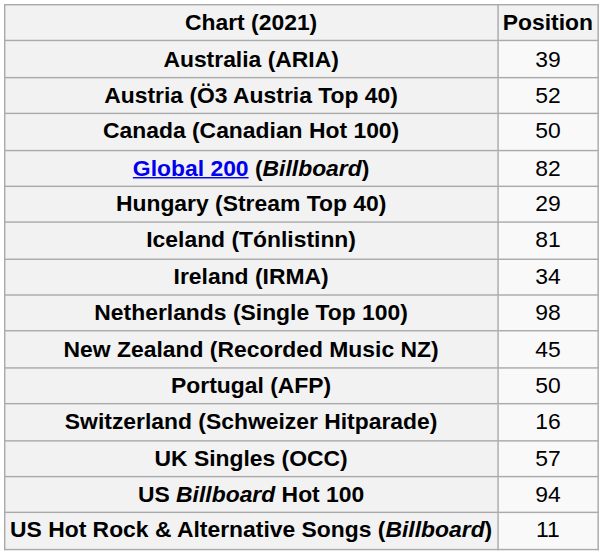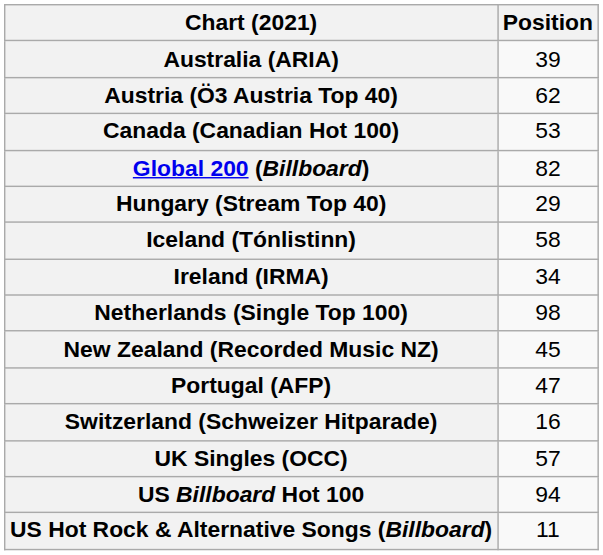 <table class="wikitable sortable plainrowheaders" style="text-align:center">
 <tr>
 <th scope="col">Chart (2021)</th>
 <th scope="col">Position</th>
 </tr>
 <tr>
 <th scope="row">Australia (ARIA)</th>
 <td>39</td>
 </tr>
 <tr>
 <th scope="row">Austria (Ö3 Austria Top 40)</th>
-<td>52</td>
+<td>62</td>
 </tr>
 <tr>
 <th scope="row">Canada (Canadian Hot 100)</th>
-<td>50</td>
+<td>53</td>
 </tr>
 <tr>
 <th scope="row"><a href='#'>Global 200</a> (<em>Billboard</em>)</th>
 <td>82</td>
 </tr>
 <tr>
 <th scope="row">Hungary (Stream Top 40)</th>
 <td>29</td>
 </tr>
 <tr>
 <th scope="row">Iceland (Tónlistinn)</th>
-<td>81</td>
+<td>58</td>
 </tr>
 <tr>
 <th scope="row">Ireland (IRMA)</th>
 <td>34</td>
 </tr>
 <tr>
 <th scope="row">Netherlands (Single Top 100)</th>
 <td>98</td>
 </tr>
 <tr>
 <th scope="row">New Zealand (Recorded Music NZ)</th>
 <td>45</td>
 </tr>
 <tr>
 <th scope="row">Portugal (AFP)</th>
-<td>50</td>
+<td>47</td>
 </tr>
 <tr>
 <th scope="row">Switzerland (Schweizer Hitparade)</th>
 <td>16</td>
 </tr>
 <tr>
 <th scope="row">UK Singles (OCC)</th>
 <td>57</td>
 </tr>
 <tr>
 <th scope="row">US <em>Billboard</em> Hot 100</th>
 <td>94</td>
 </tr>
 <tr>
 <th scope="row">US Hot Rock & Alternative Songs (<em>Billboard</em>)</th>
 <td>11</td>
 </tr>
 </table>
